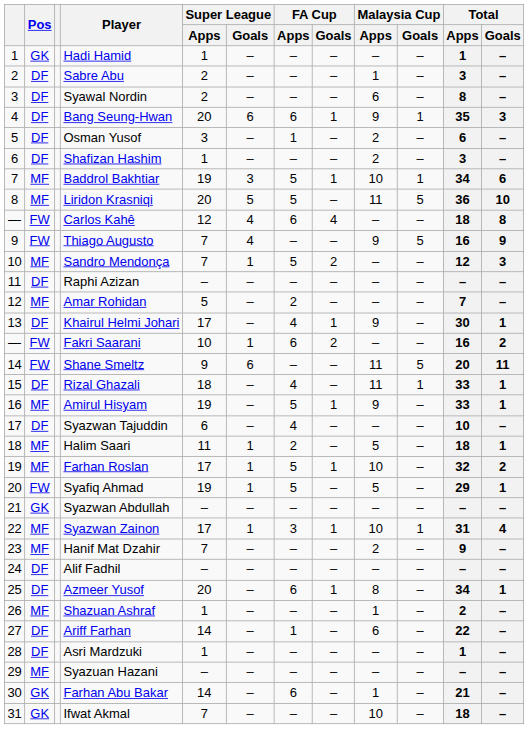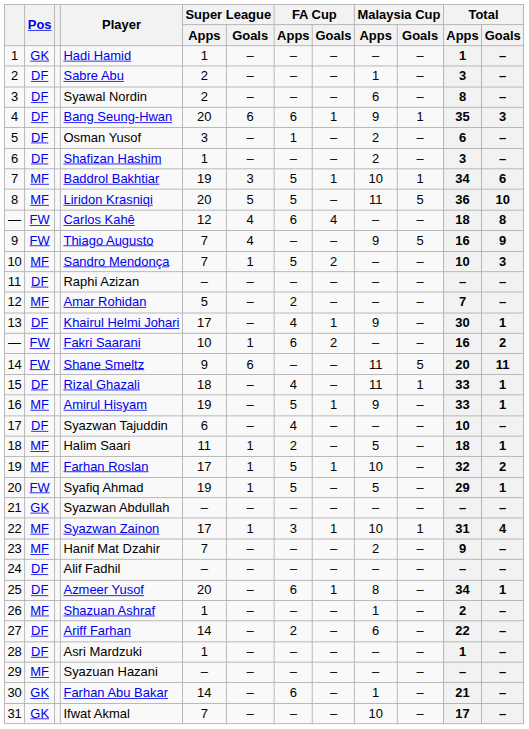 <table class="wikitable sortable" style="text-align: center;">
 <tr>
 <th rowspan=2></th>
 <th rowspan=2><a href='#'>Pos</a></th>
 <th rowspan=2></th>
 <th rowspan=2>Player</th>
 <th colspan=2>Super League</th>
 <th colspan=2>FA Cup</th>
 <th colspan=2>Malaysia Cup</th>
 <th colspan=2>Total</th>
 </tr>
 <tr>
 <th>Apps</th>
 <th>Goals</th>
 <th>Apps</th>
 <th>Goals</th>
 <th>Apps</th>
 <th>Goals</th>
 <th>Apps</th>
 <th>Goals</th>
 </tr>
 <tr>
 <td>1</td>
 <td><a href='#'>GK</a></td>
 <td></td>
 <td align=left><a href='#'>Hadi Hamid</a></td>
 <td>1</td>
 <td>–</td>
 <td>–</td>
 <td>–</td>
 <td>–</td>
 <td>–</td>
 <th>1</th>
 <th>–</th>
 </tr>
 <tr>
 <td>2</td>
 <td><a href='#'>DF</a></td>
 <td></td>
 <td align=left><a href='#'>Sabre Abu</a></td>
 <td>2</td>
 <td>–</td>
 <td>–</td>
 <td>–</td>
 <td>1</td>
 <td>–</td>
 <th>3</th>
 <th>–</th>
 </tr>
 <tr>
 <td>3</td>
 <td><a href='#'>DF</a></td>
 <td></td>
 <td align=left>Syawal Nordin</td>
 <td>2</td>
 <td>–</td>
 <td>–</td>
 <td>–</td>
 <td>6</td>
 <td>–</td>
 <th>8</th>
 <th>–</th>
 </tr>
 <tr>
 <td>4</td>
 <td><a href='#'>DF</a></td>
 <td></td>
 <td align=left><a href='#'>Bang Seung-Hwan</a></td>
 <td>20</td>
 <td>6</td>
 <td>6</td>
 <td>1</td>
 <td>9</td>
 <td>1</td>
 <th>35</th>
 <th>3</th>
 </tr>
 <tr>
 <td>5</td>
 <td><a href='#'>DF</a></td>
 <td></td>
 <td align=left>Osman Yusof</td>
 <td>3</td>
 <td>–</td>
 <td>1</td>
 <td>–</td>
 <td>2</td>
 <td>–</td>
 <th>6</th>
 <th>–</th>
 </tr>
 <tr>
 <td>6</td>
 <td><a href='#'>DF</a></td>
 <td></td>
 <td align=left><a href='#'>Shafizan Hashim</a></td>
 <td>1</td>
 <td>–</td>
 <td>–</td>
 <td>–</td>
 <td>2</td>
 <td>–</td>
 <th>3</th>
 <th>–</th>
 </tr>
 <tr>
 <td>7</td>
 <td><a href='#'>MF</a></td>
 <td></td>
 <td align=left><a href='#'>Baddrol Bakhtiar</a></td>
 <td>19</td>
 <td>3</td>
 <td>5</td>
 <td>1</td>
 <td>10</td>
 <td>1</td>
 <th>34</th>
 <th>6</th>
 </tr>
 <tr>
 <td>8</td>
 <td><a href='#'>MF</a></td>
 <td></td>
 <td align=left><a href='#'>Liridon Krasniqi</a></td>
 <td>20</td>
 <td>5</td>
 <td>5</td>
 <td>–</td>
 <td>11</td>
 <td>5</td>
 <th>36</th>
 <th>10</th>
 </tr>
 <tr>
 <td>—</td>
 <td><a href='#'>FW</a></td>
 <td></td>
 <td align=left><a href='#'>Carlos Kahê</a></td>
 <td>12</td>
 <td>4</td>
 <td>6</td>
 <td>4</td>
 <td>–</td>
 <td>–</td>
 <th>18</th>
 <th>8</th>
 </tr>
 <tr>
 <td>9</td>
 <td><a href='#'>FW</a></td>
 <td></td>
 <td align=left><a href='#'>Thiago Augusto</a></td>
 <td>7</td>
 <td>4</td>
 <td>–</td>
 <td>–</td>
 <td>9</td>
 <td>5</td>
 <th>16</th>
 <th>9</th>
 </tr>
 <tr>
 <td>10</td>
 <td><a href='#'>MF</a></td>
 <td></td>
 <td align=left><a href='#'>Sandro Mendonça</a></td>
 <td>7</td>
 <td>1</td>
 <td>5</td>
 <td>2</td>
 <td>–</td>
 <td>–</td>
-<th>12</th>
+<th>10</th>
 <th>3</th>
 </tr>
 <tr>
 <td>11</td>
 <td><a href='#'>DF</a></td>
 <td></td>
 <td align=left>Raphi Azizan</td>
 <td>–</td>
 <td>–</td>
 <td>–</td>
 <td>–</td>
 <td>–</td>
 <td>–</td>
 <th>–</th>
 <th>–</th>
 </tr>
 <tr>
 <td>12</td>
 <td><a href='#'>MF</a></td>
 <td></td>
 <td align=left><a href='#'>Amar Rohidan</a></td>
 <td>5</td>
 <td>–</td>
 <td>2</td>
 <td>–</td>
 <td>–</td>
 <td>–</td>
 <th>7</th>
 <th>–</th>
 </tr>
 <tr>
 <td>13</td>
 <td><a href='#'>DF</a></td>
 <td></td>
 <td align=left><a href='#'>Khairul Helmi Johari</a></td>
 <td>17</td>
 <td>–</td>
 <td>4</td>
 <td>1</td>
 <td>9</td>
 <td>–</td>
 <th>30</th>
 <th>1</th>
 </tr>
 <tr>
 <td>—</td>
 <td><a href='#'>FW</a></td>
 <td></td>
 <td align=left><a href='#'>Fakri Saarani</a></td>
 <td>10</td>
 <td>1</td>
 <td>6</td>
 <td>2</td>
 <td>–</td>
 <td>–</td>
 <th>16</th>
 <th>2</th>
 </tr>
 <tr>
 <td>14</td>
 <td><a href='#'>FW</a></td>
 <td></td>
 <td align=left><a href='#'>Shane Smeltz</a></td>
 <td>9</td>
 <td>6</td>
 <td>–</td>
 <td>–</td>
 <td>11</td>
 <td>5</td>
 <th>20</th>
 <th>11</th>
 </tr>
 <tr>
 <td>15</td>
 <td><a href='#'>DF</a></td>
 <td></td>
 <td align=left><a href='#'>Rizal Ghazali</a></td>
 <td>18</td>
 <td>–</td>
 <td>4</td>
 <td>–</td>
 <td>11</td>
 <td>1</td>
 <th>33</th>
 <th>1</th>
 </tr>
 <tr>
 <td>16</td>
 <td><a href='#'>MF</a></td>
 <td></td>
 <td align=left><a href='#'>Amirul Hisyam</a></td>
 <td>19</td>
 <td>–</td>
 <td>5</td>
 <td>1</td>
 <td>9</td>
 <td>–</td>
 <th>33</th>
 <th>1</th>
 </tr>
 <tr>
 <td>17</td>
 <td><a href='#'>DF</a></td>
 <td></td>
 <td align=left>Syazwan Tajuddin</td>
 <td>6</td>
 <td>–</td>
 <td>4</td>
 <td>–</td>
 <td>–</td>
 <td>–</td>
 <th>10</th>
 <th>–</th>
 </tr>
 <tr>
 <td>18</td>
 <td><a href='#'>MF</a></td>
 <td></td>
 <td align=left>Halim Saari</td>
 <td>11</td>
 <td>1</td>
 <td>2</td>
 <td>–</td>
 <td>5</td>
 <td>–</td>
 <th>18</th>
 <th>1</th>
 </tr>
 <tr>
 <td>19</td>
 <td><a href='#'>MF</a></td>
 <td></td>
 <td align=left><a href='#'>Farhan Roslan</a></td>
 <td>17</td>
 <td>1</td>
 <td>5</td>
 <td>1</td>
 <td>10</td>
 <td>–</td>
 <th>32</th>
 <th>2</th>
 </tr>
 <tr>
 <td>20</td>
 <td><a href='#'>FW</a></td>
 <td></td>
 <td align=left>Syafiq Ahmad</td>
 <td>19</td>
 <td>1</td>
 <td>5</td>
 <td>–</td>
 <td>5</td>
 <td>–</td>
 <th>29</th>
 <th>1</th>
 </tr>
 <tr>
 <td>21</td>
 <td><a href='#'>GK</a></td>
 <td></td>
 <td align=left>Syazwan Abdullah</td>
 <td>–</td>
 <td>–</td>
 <td>–</td>
 <td>–</td>
 <td>–</td>
 <td>–</td>
 <th>–</th>
 <th>–</th>
 </tr>
 <tr>
 <td>22</td>
 <td><a href='#'>MF</a></td>
 <td></td>
 <td align=left><a href='#'>Syazwan Zainon</a></td>
 <td>17</td>
 <td>1</td>
 <td>3</td>
 <td>1</td>
 <td>10</td>
 <td>1</td>
 <th>31</th>
 <th>4</th>
 </tr>
 <tr>
 <td>23</td>
 <td><a href='#'>MF</a></td>
 <td></td>
 <td align=left>Hanif Mat Dzahir</td>
 <td>7</td>
 <td>–</td>
 <td>–</td>
 <td>–</td>
 <td>2</td>
 <td>–</td>
 <th>9</th>
 <th>–</th>
 </tr>
 <tr>
 <td>24</td>
 <td><a href='#'>DF</a></td>
 <td></td>
 <td align=left>Alif Fadhil</td>
 <td>–</td>
 <td>–</td>
 <td>–</td>
 <td>–</td>
 <td>–</td>
 <td>–</td>
 <th>–</th>
 <th>–</th>
 </tr>
 <tr>
 <td>25</td>
 <td><a href='#'>DF</a></td>
 <td></td>
 <td align=left><a href='#'>Azmeer Yusof</a></td>
 <td>20</td>
 <td>–</td>
 <td>6</td>
 <td>1</td>
 <td>8</td>
 <td>–</td>
 <th>34</th>
 <th>1</th>
 </tr>
 <tr>
 <td>26</td>
 <td><a href='#'>MF</a></td>
 <td></td>
 <td align=left><a href='#'>Shazuan Ashraf</a></td>
 <td>1</td>
 <td>–</td>
 <td>–</td>
 <td>–</td>
 <td>1</td>
 <td>–</td>
 <th>2</th>
 <th>–</th>
 </tr>
 <tr>
 <td>27</td>
 <td><a href='#'>DF</a></td>
 <td></td>
 <td align=left><a href='#'>Ariff Farhan</a></td>
 <td>14</td>
 <td>–</td>
-<td>1</td>
+<td>2</td>
 <td>–</td>
 <td>6</td>
 <td>–</td>
 <th>22</th>
 <th>–</th>
 </tr>
 <tr>
 <td>28</td>
 <td><a href='#'>DF</a></td>
 <td></td>
 <td align=left>Asri Mardzuki</td>
 <td>1</td>
 <td>–</td>
 <td>–</td>
 <td>–</td>
 <td>–</td>
 <td>–</td>
 <th>1</th>
 <th>–</th>
 </tr>
 <tr>
 <td>29</td>
 <td><a href='#'>MF</a></td>
 <td></td>
 <td align=left>Syazuan Hazani</td>
 <td>–</td>
 <td>–</td>
 <td>–</td>
 <td>–</td>
 <td>–</td>
 <td>–</td>
 <th>–</th>
 <th>–</th>
 </tr>
 <tr>
 <td>30</td>
 <td><a href='#'>GK</a></td>
 <td></td>
 <td align=left><a href='#'>Farhan Abu Bakar</a></td>
 <td>14</td>
 <td>–</td>
 <td>6</td>
 <td>–</td>
 <td>1</td>
 <td>–</td>
 <th>21</th>
 <th>–</th>
 </tr>
 <tr>
 <td>31</td>
 <td><a href='#'>GK</a></td>
 <td></td>
 <td align=left>Ifwat Akmal</td>
 <td>7</td>
 <td>–</td>
 <td>–</td>
 <td>–</td>
 <td>10</td>
 <td>–</td>
-<th>18</th>
+<th>17</th>
 <th>–</th>
 </tr>
 </table>
